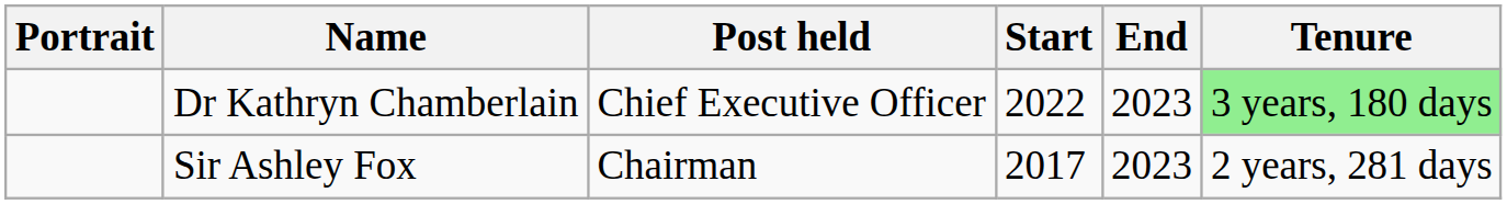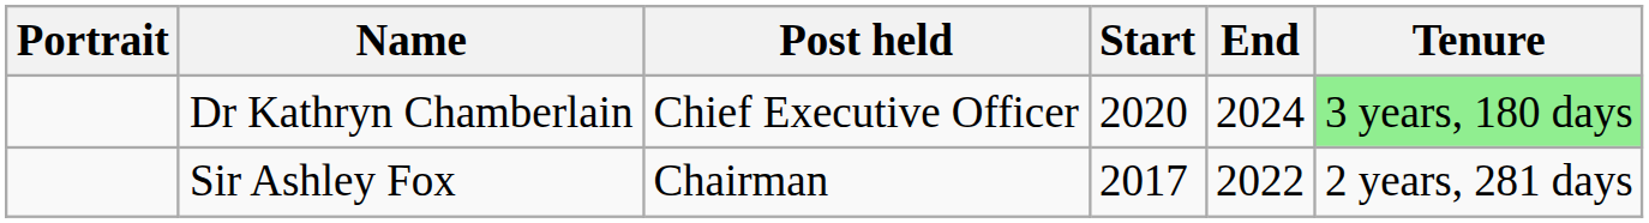 <table class="wikitable">
 <tr>
 <th>Portrait</th>
 <th>Name</th>
 <th>Post held</th>
 <th>Start</th>
 <th>End</th>
 <th>Tenure</th>
 </tr>
 <tr>
 <td></td>
 <td>Dr Kathryn Chamberlain</td>
 <td>Chief Executive Officer</td>
-<td>2022</td>
-<td>2023</td>
+<td>2020</td>
+<td>2024</td>
 <td style="background: lightgreen;">3 years, 180 days</td>
 </tr>
 <tr>
 <td></td>
 <td>Sir Ashley Fox</td>
 <td>Chairman</td>
 <td>2017</td>
-<td>2023</td>
+<td>2022</td>
 <td>2 years, 281 days</td>
 </tr>
 </table>
